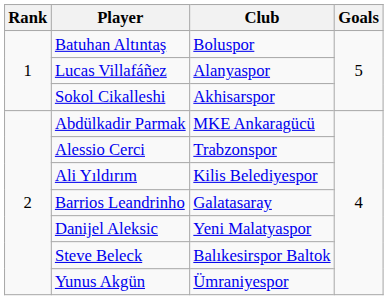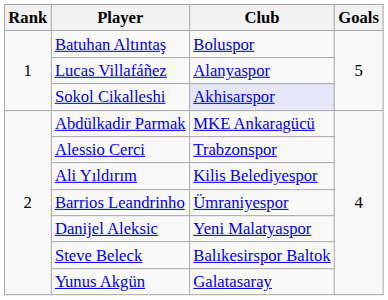 <table class="wikitable sortable" style="text-align:center">
 <tr>
 <th>Rank</th>
 <th>Player</th>
 <th>Club</th>
 <th>Goals</th>
 </tr>
 <tr>
 <td rowspan="3">1</td>
 <td align="left"> <a href='#'>Batuhan Altıntaş</a></td>
 <td align="left"><a href='#'>Boluspor</a></td>
 <td rowspan="3">5</td>
 </tr>
 <tr>
 <td align="left"> <a href='#'>Lucas Villafáñez</a></td>
 <td align="left"><a href='#'>Alanyaspor</a></td>
 </tr>
 <tr>
 <td align="left"> <a href='#'>Sokol Cikalleshi</a></td>
-<td align="left"><a href='#'>Akhisarspor</a></td>
+<td align="left" style="background: lavender;"><a href='#'>Akhisarspor</a></td>
 </tr>
 <tr>
 <td rowspan="8">2</td>
 <td align="left"> <a href='#'>Abdülkadir Parmak</a></td>
 <td align="left"><a href='#'>MKE Ankaragücü</a></td>
 <td rowspan="8">4</td>
 </tr>
 <tr>
 <td align="left"> <a href='#'>Alessio Cerci</a></td>
 <td align="left"><a href='#'>Trabzonspor</a></td>
 </tr>
 <tr>
 <td align="left"> <a href='#'>Ali Yıldırım</a></td>
 <td align="left"><a href='#'>Kilis Belediyespor</a></td>
 </tr>
 <tr>
 <td align="left"> <a href='#'>Barrios Leandrinho</a></td>
-<td align="left"><a href='#'>Galatasaray</a></td>
+<td align="left"><a href='#'>Ümraniyespor</a></td>
 </tr>
 <tr>
 <td align="left"> <a href='#'>Danijel Aleksic</a></td>
 <td align="left"><a href='#'>Yeni Malatyaspor</a></td>
 </tr>
 <tr>
 <td align="left"> <a href='#'>Steve Beleck</a></td>
 <td align="left"><a href='#'>Balıkesirspor Baltok</a></td>
 </tr>
 <tr>
 <td align="left"> <a href='#'>Yunus Akgün</a></td>
-<td align="left"><a href='#'>Ümraniyespor</a></td>
+<td align="left"><a href='#'>Galatasaray</a></td>
 </tr>
 </table>
